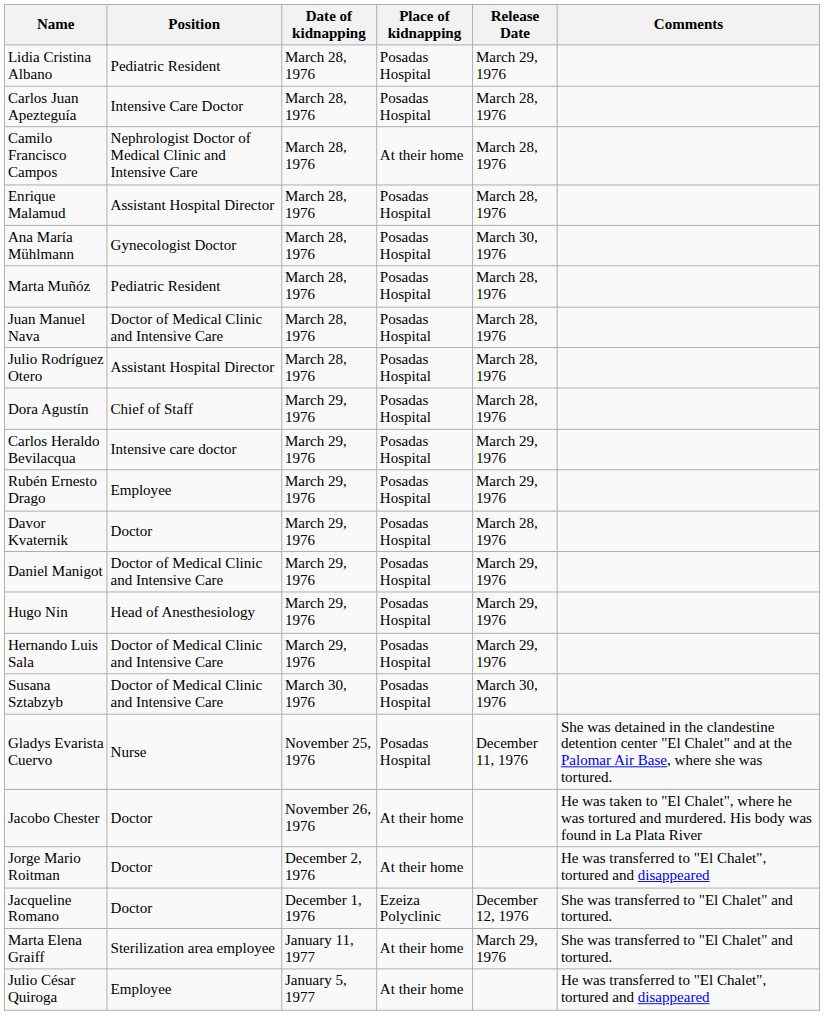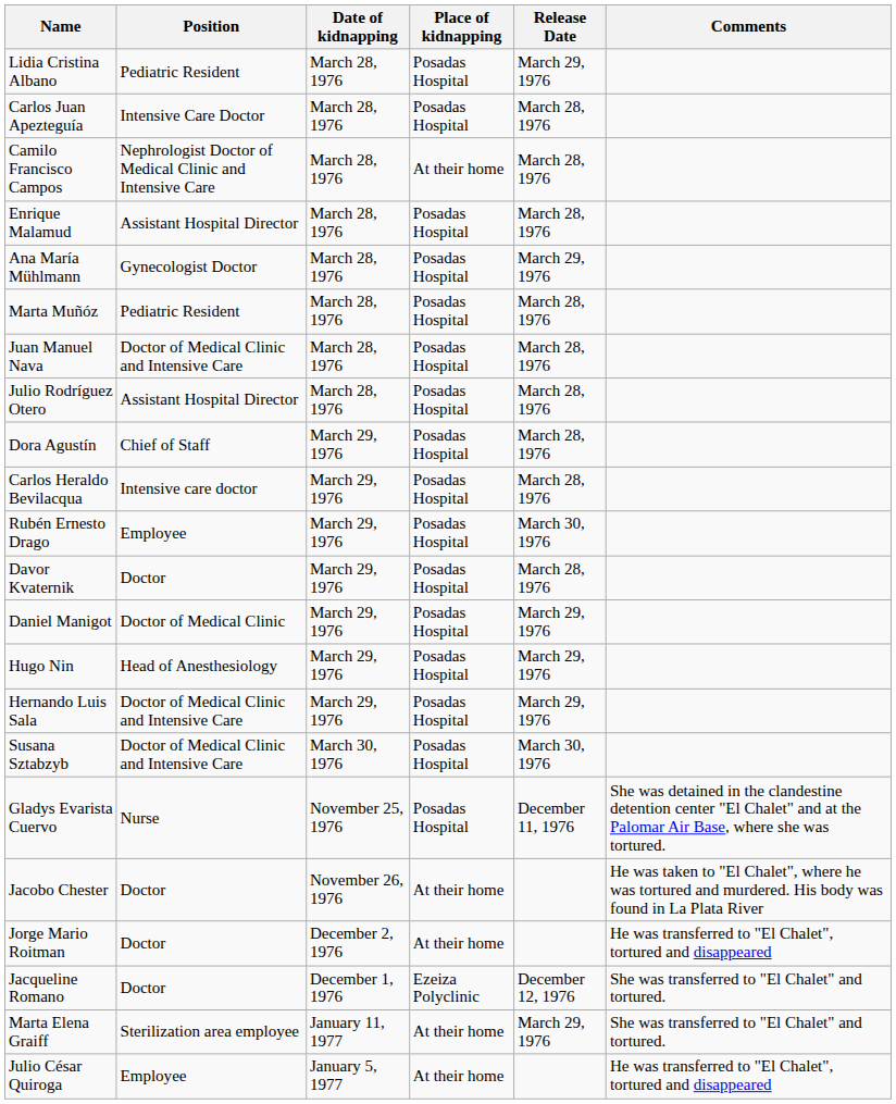 <table class="wikitable">
 <tr>
 <th>Name</th>
 <th>Position</th>
 <th>Date of kidnapping</th>
 <th>Place of kidnapping</th>
 <th>Release Date</th>
 <th>Comments</th>
 </tr>
 <tr>
 <td>Lidia Cristina Albano</td>
 <td>Pediatric Resident</td>
 <td>March 28, 1976</td>
 <td>Posadas Hospital</td>
 <td>March 29, 1976</td>
 <td></td>
 </tr>
 <tr>
 <td>Carlos Juan Apezteguía</td>
 <td>Intensive Care Doctor</td>
 <td>March 28, 1976</td>
 <td>Posadas Hospital</td>
 <td>March 28, 1976</td>
 <td></td>
 </tr>
 <tr>
 <td>Camilo Francisco Campos</td>
 <td>Nephrologist Doctor of Medical Clinic and Intensive Care</td>
 <td>March 28, 1976</td>
 <td>At their home</td>
 <td>March 28, 1976</td>
 <td></td>
 </tr>
 <tr>
 <td>Enrique Malamud</td>
 <td>Assistant Hospital Director</td>
 <td>March 28, 1976</td>
 <td>Posadas Hospital</td>
 <td>March 28, 1976</td>
 <td></td>
 </tr>
 <tr>
 <td>Ana María Mühlmann</td>
 <td>Gynecologist Doctor</td>
 <td>March 28, 1976</td>
 <td>Posadas Hospital</td>
-<td>March 30, 1976</td>
+<td>March 29, 1976</td>
 <td></td>
 </tr>
 <tr>
 <td>Marta Muñóz</td>
 <td>Pediatric Resident</td>
 <td>March 28, 1976</td>
 <td>Posadas Hospital</td>
 <td>March 28, 1976</td>
 <td></td>
 </tr>
 <tr>
 <td>Juan Manuel Nava</td>
 <td>Doctor of Medical Clinic and Intensive Care</td>
 <td>March 28, 1976</td>
 <td>Posadas Hospital</td>
 <td>March 28, 1976</td>
 <td></td>
 </tr>
 <tr>
 <td>Julio Rodríguez Otero</td>
 <td>Assistant Hospital Director</td>
 <td>March 28, 1976</td>
 <td>Posadas Hospital</td>
 <td>March 28, 1976</td>
 <td></td>
 </tr>
 <tr>
 <td>Dora Agustín</td>
 <td>Chief of Staff</td>
 <td>March 29, 1976</td>
 <td>Posadas Hospital</td>
 <td>March 28, 1976</td>
 <td></td>
 </tr>
 <tr>
 <td>Carlos Heraldo Bevilacqua</td>
 <td>Intensive care doctor</td>
 <td>March 29, 1976</td>
 <td>Posadas Hospital</td>
-<td>March 29, 1976</td>
+<td>March 28, 1976</td>
 <td></td>
 </tr>
 <tr>
 <td>Rubén Ernesto Drago</td>
 <td>Employee</td>
 <td>March 29, 1976</td>
 <td>Posadas Hospital</td>
-<td>March 29, 1976</td>
+<td>March 30, 1976</td>
 <td></td>
 </tr>
 <tr>
 <td>Davor Kvaternik</td>
 <td>Doctor</td>
 <td>March 29, 1976</td>
 <td>Posadas Hospital</td>
 <td>March 28, 1976</td>
 <td></td>
 </tr>
 <tr>
 <td>Daniel Manigot</td>
-<td>Doctor of Medical Clinic and Intensive Care</td>
+<td>Doctor of Medical Clinic</td>
 <td>March 29, 1976</td>
 <td>Posadas Hospital</td>
 <td>March 29, 1976</td>
 <td></td>
 </tr>
 <tr>
 <td>Hugo Nin</td>
 <td>Head of Anesthesiology</td>
 <td>March 29, 1976</td>
 <td>Posadas Hospital</td>
 <td>March 29, 1976</td>
 <td></td>
 </tr>
 <tr>
 <td>Hernando Luis Sala</td>
 <td>Doctor of Medical Clinic and Intensive Care</td>
 <td>March 29, 1976</td>
 <td>Posadas Hospital</td>
 <td>March 29, 1976</td>
 <td></td>
 </tr>
 <tr>
 <td>Susana Sztabzyb</td>
 <td>Doctor of Medical Clinic and Intensive Care</td>
 <td>March 30, 1976</td>
 <td>Posadas Hospital</td>
 <td>March 30, 1976</td>
 <td></td>
 </tr>
 <tr>
 <td>Gladys Evarista Cuervo</td>
 <td>Nurse</td>
 <td>November 25, 1976</td>
 <td>Posadas Hospital</td>
 <td>December 11, 1976</td>
 <td>She was detained in the clandestine detention center "El Chalet" and at the <a href='#'>Palomar Air Base</a>, where she was tortured.</td>
 </tr>
 <tr>
 <td>Jacobo Chester</td>
 <td>Doctor</td>
 <td>November 26, 1976</td>
 <td>At their home</td>
 <td></td>
 <td>He was taken to "El Chalet", where he was tortured and murdered. His body was found in La Plata River</td>
 </tr>
 <tr>
 <td>Jorge Mario Roitman</td>
 <td>Doctor</td>
 <td>December 2, 1976</td>
 <td>At their home</td>
 <td></td>
 <td>He was transferred to "El Chalet", tortured and <a href='#'>disappeared</a></td>
 </tr>
 <tr>
 <td>Jacqueline Romano</td>
 <td>Doctor</td>
 <td>December 1, 1976</td>
 <td>Ezeiza Polyclinic</td>
 <td>December 12, 1976</td>
 <td>She was transferred to "El Chalet" and tortured.</td>
 </tr>
 <tr>
 <td>Marta Elena Graiff</td>
 <td>Sterilization area employee</td>
 <td>January 11, 1977</td>
 <td>At their home</td>
 <td>March 29, 1976</td>
 <td>She was transferred to "El Chalet" and tortured.</td>
 </tr>
 <tr>
 <td>Julio César Quiroga</td>
 <td>Employee</td>
 <td>January 5, 1977</td>
 <td>At their home</td>
 <td></td>
 <td>He was transferred to "El Chalet", tortured and <a href='#'>disappeared</a></td>
 </tr>
 </table>
